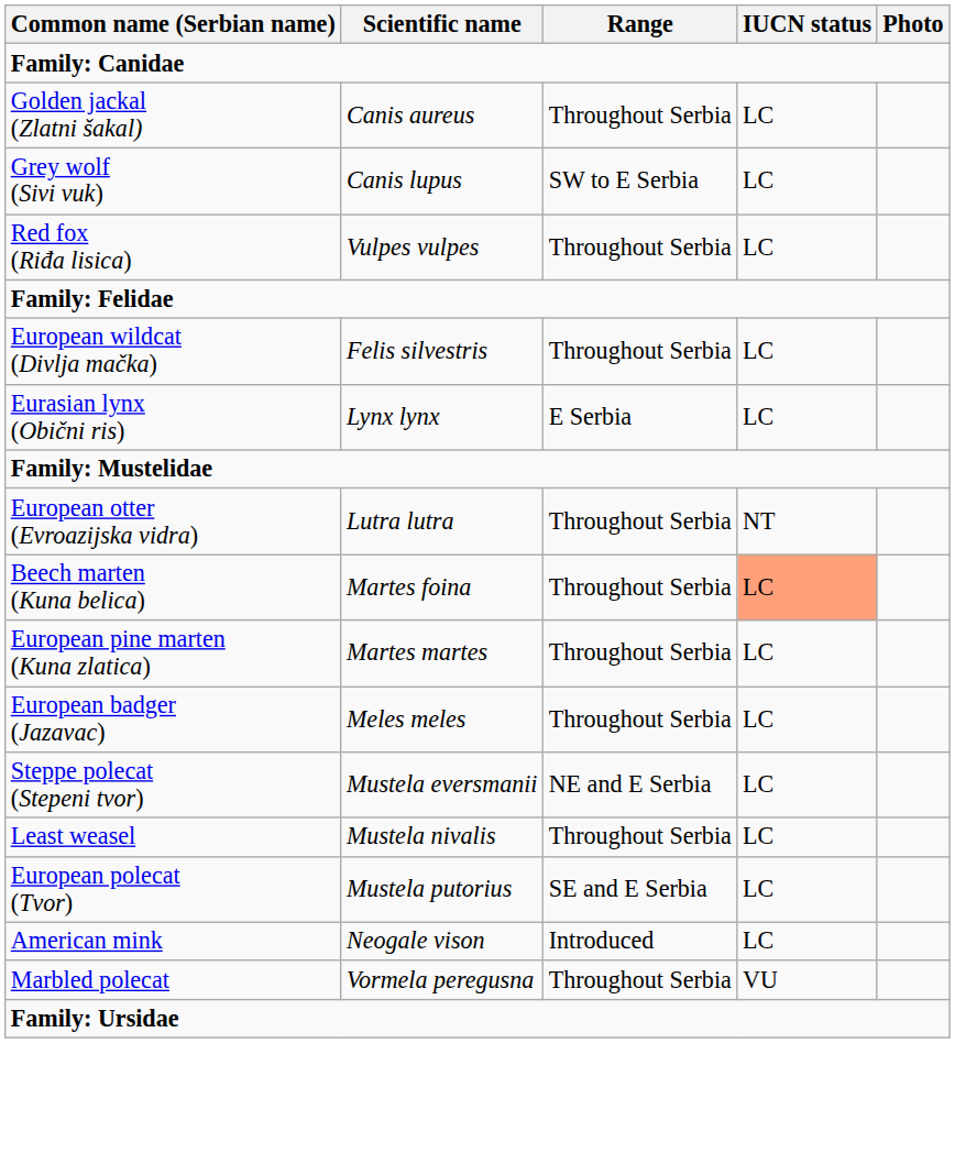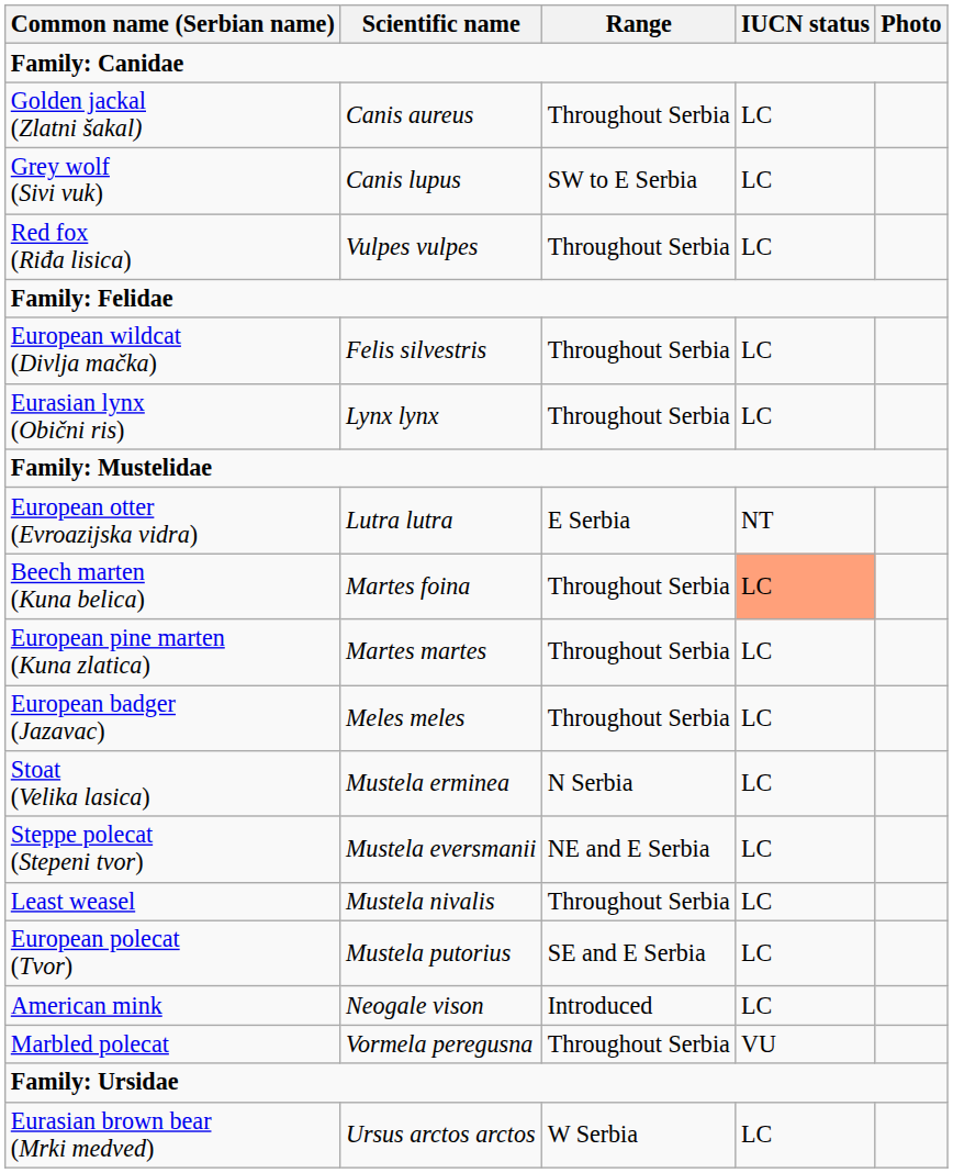 <table class="wikitable">
 <tr>
 <th>Common name (Serbian name)</th>
 <th>Scientific name</th>
 <th>Range</th>
 <th>IUCN status</th>
 <th>Photo</th>
 </tr>
 <tr>
 <td colspan="5"><strong>Family: Canidae</strong></td>
 </tr>
 <tr>
 <td><a href='#'>Golden jackal</a><br>(<em>Zlatni šakal)</em></td>
 <td><em>Canis aureus</em></td>
 <td>Throughout Serbia</td>
 <td>LC</td>
 <td></td>
 </tr>
 <tr>
 <td><a href='#'>Grey wolf</a><br>(<em>Sivi vuk</em>)</td>
 <td><em>Canis lupus</em></td>
 <td>SW to E Serbia</td>
 <td>LC</td>
 <td></td>
 </tr>
 <tr>
 <td><a href='#'>Red fox</a><br>(<em>Riđa lisica</em>)</td>
 <td><em>Vulpes vulpes</em></td>
 <td>Throughout Serbia</td>
 <td>LC</td>
 <td></td>
 </tr>
 <tr>
 <td colspan="5"><strong>Family: Felidae</strong></td>
 </tr>
 <tr>
 <td><a href='#'>European wildcat</a><br>(<em>Divlja mačka</em>)</td>
 <td><em>Felis silvestris</em></td>
 <td>Throughout Serbia</td>
 <td>LC</td>
 <td></td>
 </tr>
 <tr>
 <td><a href='#'>Eurasian lynx</a><br>(<em>Obični ris</em>)</td>
 <td><em>Lynx lynx</em></td>
-<td>E Serbia</td>
+<td>Throughout Serbia</td>
 <td>LC</td>
 <td></td>
 </tr>
 <tr>
 <td colspan="5"><strong>Family: Mustelidae</strong></td>
 </tr>
 <tr>
 <td><a href='#'>European otter</a><br>(<em>Evroazijska vidra</em>)</td>
 <td><em>Lutra lutra</em></td>
-<td>Throughout Serbia</td>
+<td>E Serbia</td>
 <td>NT</td>
 <td></td>
 </tr>
 <tr>
 <td><a href='#'>Beech marten</a><br>(<em>Kuna belica</em>)</td>
 <td><em>Martes foina</em></td>
 <td>Throughout Serbia</td>
 <td style="background: lightsalmon;">LC</td>
 <td></td>
 </tr>
 <tr>
 <td><a href='#'>European pine marten</a><br>(<em>Kuna zlatica</em>)</td>
 <td><em>Martes martes</em></td>
 <td>Throughout Serbia</td>
 <td>LC</td>
 <td></td>
 </tr>
 <tr>
 <td><a href='#'>European badger</a><br>(<em>Jazavac</em>)</td>
 <td><em>Meles meles</em></td>
 <td>Throughout Serbia</td>
+<td>LC</td>
+<td></td>
+</tr>
+<tr>
+<td><a href='#'>Stoat</a><br>(<em>Velika lasica</em>)</td>
+<td><em>Mustela erminea</em></td>
+<td>N Serbia</td>
 <td>LC</td>
 <td></td>
 </tr>
 <tr>
 <td><a href='#'>Steppe polecat</a><br>(<em>Stepeni tvor</em>)</td>
 <td><em>Mustela eversmanii</em></td>
 <td>NE and E Serbia</td>
 <td>LC</td>
 <td></td>
 </tr>
 <tr>
 <td><a href='#'>Least weasel</a></td>
 <td><em>Mustela nivalis</em></td>
 <td>Throughout Serbia</td>
 <td>LC</td>
 <td></td>
 </tr>
 <tr>
 <td><a href='#'>European polecat</a><br>(<em>Tvor</em>)</td>
 <td><em>Mustela putorius</em></td>
 <td>SE and E Serbia</td>
 <td>LC</td>
 <td></td>
 </tr>
 <tr>
 <td><a href='#'>American mink</a></td>
 <td><em>Neogale vison</em></td>
 <td>Introduced</td>
 <td>LC</td>
 <td></td>
 </tr>
 <tr>
 <td><a href='#'>Marbled polecat</a></td>
 <td><em>Vormela peregusna</em></td>
 <td>Throughout Serbia</td>
 <td>VU</td>
 <td></td>
 </tr>
 <tr>
 <td colspan="5"><strong>Family: Ursidae</strong></td>
 </tr>
+<tr>
+<td><a href='#'>Eurasian brown bear</a><br>(<em>Mrki medved</em>)</td>
+<td><em>Ursus arctos arctos</em></td>
+<td>W Serbia</td>
+<td>LC</td>
+<td></td>
+</tr>
 </table>
